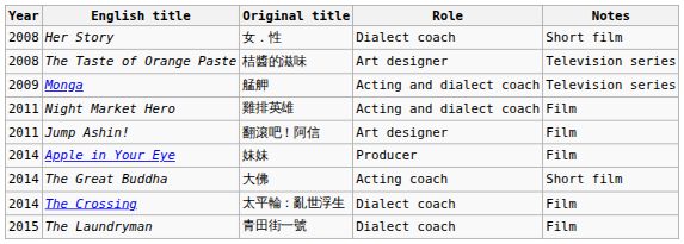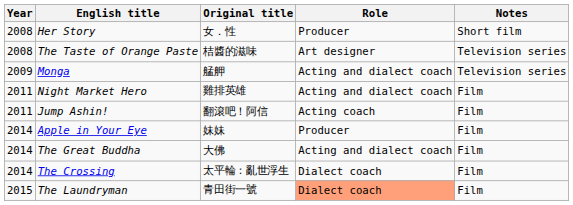 <table class="wikitable sortable">
 <tr>
 <th>Year</th>
 <th>English title</th>
 <th>Original title</th>
 <th>Role</th>
 <th class="unsortable">Notes</th>
 </tr>
 <tr>
 <td>2008</td>
 <td><em>Her Story</em></td>
 <td>女．性</td>
-<td>Dialect coach</td>
+<td>Producer</td>
 <td>Short film</td>
 </tr>
 <tr>
 <td>2008</td>
 <td><em>The Taste of Orange Paste</em></td>
 <td>桔醬的滋味</td>
 <td>Art designer</td>
 <td>Television series</td>
 </tr>
 <tr>
 <td>2009</td>
 <td><em><a href='#'>Monga</a></em></td>
 <td>艋舺</td>
 <td>Acting and dialect coach</td>
 <td>Television series</td>
 </tr>
 <tr>
 <td>2011</td>
 <td><em>Night Market Hero</em></td>
 <td>雞排英雄</td>
 <td>Acting and dialect coach</td>
 <td>Film</td>
 </tr>
 <tr>
 <td>2011</td>
 <td><em>Jump Ashin!</em></td>
 <td>翻滾吧！阿信</td>
-<td>Art designer</td>
+<td>Acting coach</td>
 <td>Film</td>
 </tr>
 <tr>
 <td>2014</td>
 <td><em><a href='#'>Apple in Your Eye</a></em></td>
 <td>妹妹</td>
 <td>Producer</td>
 <td>Film</td>
 </tr>
 <tr>
 <td>2014</td>
 <td><em>The Great Buddha</em></td>
 <td>大佛</td>
-<td>Acting coach</td>
-<td>Short film</td>
+<td>Acting and dialect coach</td>
+<td>Film</td>
 </tr>
 <tr>
 <td>2014</td>
 <td><em><a href='#'>The Crossing</a></em></td>
 <td>太平輪：亂世浮生</td>
 <td>Dialect coach</td>
 <td>Film</td>
 </tr>
 <tr>
 <td>2015</td>
 <td><em>The Laundryman</em></td>
 <td>青田街一號</td>
-<td>Dialect coach</td>
+<td style="background: lightsalmon;">Dialect coach</td>
 <td>Film</td>
 </tr>
 </table>
